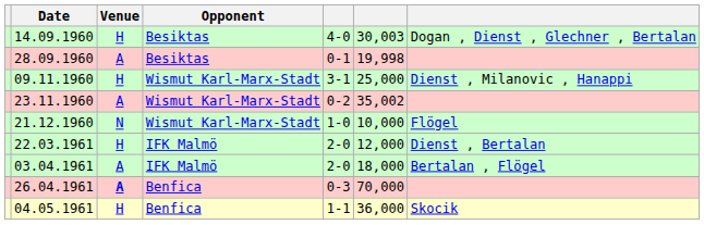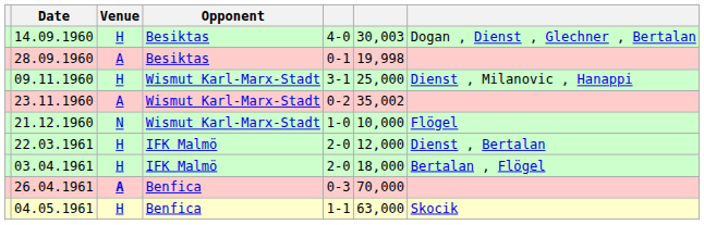 <table class="wikitable" Style="text-align: center">
 <tr>
 <th></th>
 <th>Date</th>
 <th>Venue</th>
 <th>Opponent</th>
 <th></th>
 <th></th>
 <th></th>
 </tr>
 <tr style="background:#cfc">
 <td></td>
 <td>14.09.1960</td>
 <td><a href='#'>H</a></td>
 <td align="left"><a href='#'>Besiktas</a> </td>
 <td>4-0</td>
 <td align="right">30,003</td>
 <td align="left">Dogan , <a href='#'>Dienst</a> , <a href='#'>Glechner</a> , <a href='#'>Bertalan</a> </td>
 </tr>
 <tr style="background:#fcc">
 <td></td>
 <td>28.09.1960</td>
 <td><a href='#'>A</a></td>
 <td align="left"><a href='#'>Besiktas</a> </td>
 <td>0-1</td>
 <td align="right">19,998</td>
 <td align="left"></td>
 </tr>
 <tr style="background:#cfc">
 <td></td>
 <td>09.11.1960</td>
 <td><a href='#'>H</a></td>
 <td align="left"><a href='#'>Wismut Karl-Marx-Stadt</a> </td>
 <td>3-1</td>
 <td align="right">25,000</td>
 <td align="left"><a href='#'>Dienst</a> , Milanovic , <a href='#'>Hanappi</a> </td>
 </tr>
 <tr style="background:#fcc">
 <td></td>
 <td>23.11.1960</td>
 <td><a href='#'>A</a></td>
 <td align="left"><a href='#'>Wismut Karl-Marx-Stadt</a> </td>
 <td>0-2</td>
 <td align="right">35,002</td>
 <td align="left"></td>
 </tr>
 <tr style="background:#cfc">
 <td></td>
 <td>21.12.1960</td>
 <td><a href='#'>N</a></td>
 <td align="left"><a href='#'>Wismut Karl-Marx-Stadt</a> </td>
 <td>1-0</td>
 <td align="right">10,000</td>
 <td align="left"><a href='#'>Flögel</a> </td>
 </tr>
 <tr style="background:#cfc">
 <td></td>
 <td>22.03.1961</td>
 <td><a href='#'>H</a></td>
 <td align="left"><a href='#'>IFK Malmö</a> </td>
 <td>2-0</td>
 <td align="right">12,000</td>
 <td align="left"><a href='#'>Dienst</a> , <a href='#'>Bertalan</a> </td>
 </tr>
 <tr style="background:#cfc">
 <td></td>
 <td>03.04.1961</td>
-<td><a href='#'>A</a></td>
+<td><a href='#'>H</a></td>
 <td align="left"><a href='#'>IFK Malmö</a> </td>
 <td>2-0</td>
 <td align="right">18,000</td>
 <td align="left"><a href='#'>Bertalan</a> , <a href='#'>Flögel</a> </td>
 </tr>
 <tr style="background:#fcc">
 <td></td>
 <td>26.04.1961</td>
 <td><strong><a href='#'>A</a></strong></td>
 <td align="left"><a href='#'>Benfica</a> </td>
 <td>0-3</td>
 <td align="right">70,000</td>
 <td align="left"></td>
 </tr>
 <tr style="background:#ffc">
 <td></td>
 <td>04.05.1961</td>
 <td><a href='#'>H</a></td>
 <td align="left"><a href='#'>Benfica</a> </td>
 <td>1-1</td>
-<td align="right">36,000</td>
+<td align="right">63,000</td>
 <td align="left"><a href='#'>Skocik</a> </td>
 </tr>
 </table>
